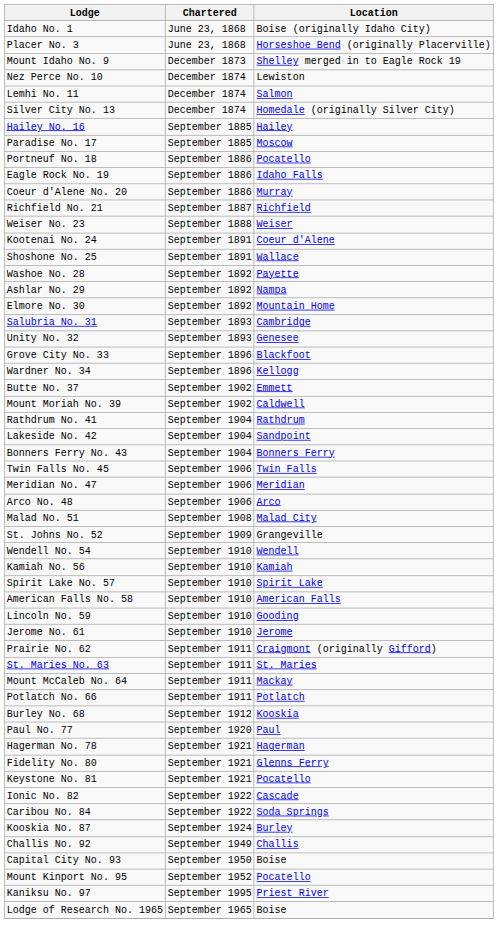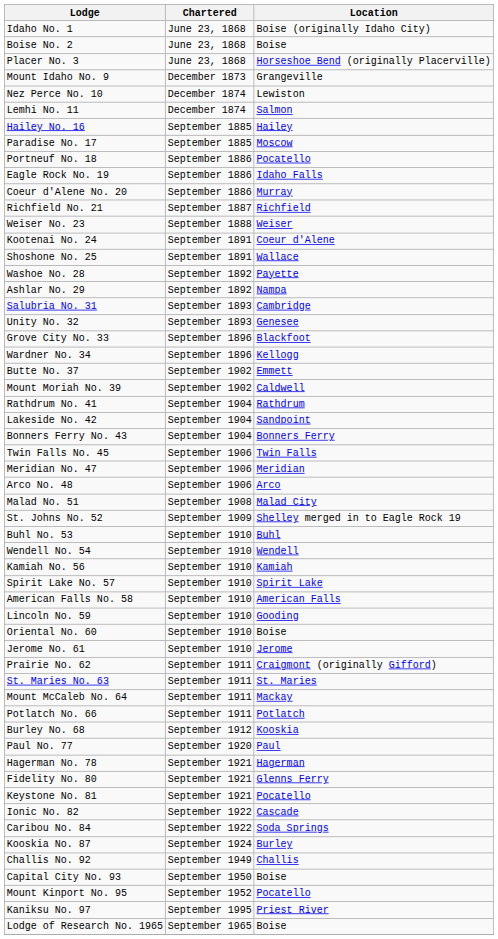 <table class="wikitable">
 <tr>
 <th>Lodge</th>
 <th>Chartered</th>
 <th>Location</th>
 </tr>
 <tr>
 <td>Idaho No. 1</td>
 <td>June 23, 1868</td>
 <td>Boise (originally Idaho City)</td>
 </tr>
 <tr>
+<td>Boise No. 2</td>
+<td>June 23, 1868</td>
+<td>Boise</td>
+</tr>
+<tr>
 <td>Placer No. 3</td>
 <td>June 23, 1868</td>
 <td><a href='#'>Horseshoe Bend</a> (originally Placerville)</td>
 </tr>
 <tr>
 <td>Mount Idaho No. 9</td>
 <td>December 1873</td>
-<td><a href='#'>Shelley</a> merged in to Eagle Rock 19</td>
+<td>Grangeville</td>
 </tr>
 <tr>
 <td>Nez Perce No. 10</td>
 <td>December 1874</td>
 <td>Lewiston</td>
 </tr>
 <tr>
 <td>Lemhi No. 11</td>
 <td>December 1874</td>
 <td><a href='#'>Salmon</a></td>
-</tr>
-<tr>
-<td>Silver City No. 13</td>
-<td>December 1874</td>
-<td><a href='#'>Homedale</a> (originally Silver City)</td>
 </tr>
 <tr>
 <td><a href='#'>Hailey No. 16</a></td>
 <td>September 1885</td>
 <td><a href='#'>Hailey</a></td>
 </tr>
 <tr>
 <td>Paradise No. 17</td>
 <td>September 1885</td>
 <td><a href='#'>Moscow</a></td>
 </tr>
 <tr>
 <td>Portneuf No. 18</td>
 <td>September 1886</td>
 <td><a href='#'>Pocatello</a></td>
 </tr>
 <tr>
 <td>Eagle Rock No. 19</td>
 <td>September 1886</td>
 <td><a href='#'>Idaho Falls</a></td>
 </tr>
 <tr>
 <td>Coeur d'Alene No. 20</td>
 <td>September 1886</td>
 <td><a href='#'>Murray</a></td>
 </tr>
 <tr>
 <td>Richfield No. 21</td>
 <td>September 1887</td>
 <td><a href='#'>Richfield</a></td>
 </tr>
 <tr>
 <td>Weiser No. 23</td>
 <td>September 1888</td>
 <td><a href='#'>Weiser</a></td>
 </tr>
 <tr>
 <td>Kootenai No. 24</td>
 <td>September 1891</td>
 <td><a href='#'>Coeur d'Alene</a></td>
 </tr>
 <tr>
 <td>Shoshone No. 25</td>
 <td>September 1891</td>
 <td><a href='#'>Wallace</a></td>
 </tr>
 <tr>
 <td>Washoe No. 28</td>
 <td>September 1892</td>
 <td><a href='#'>Payette</a></td>
 </tr>
 <tr>
 <td>Ashlar No. 29</td>
 <td>September 1892</td>
 <td><a href='#'>Nampa</a></td>
-</tr>
-<tr>
-<td>Elmore No. 30</td>
-<td>September 1892</td>
-<td><a href='#'>Mountain Home</a></td>
 </tr>
 <tr>
 <td><a href='#'>Salubria No. 31</a></td>
 <td>September 1893</td>
 <td><a href='#'>Cambridge</a></td>
 </tr>
 <tr>
 <td>Unity No. 32</td>
 <td>September 1893</td>
 <td><a href='#'>Genesee</a></td>
 </tr>
 <tr>
 <td>Grove City No. 33</td>
 <td>September 1896</td>
 <td><a href='#'>Blackfoot</a></td>
 </tr>
 <tr>
 <td>Wardner No. 34</td>
 <td>September 1896</td>
 <td><a href='#'>Kellogg</a></td>
 </tr>
 <tr>
 <td>Butte No. 37</td>
 <td>September 1902</td>
 <td><a href='#'>Emmett</a></td>
 </tr>
 <tr>
 <td>Mount Moriah No. 39</td>
 <td>September 1902</td>
 <td><a href='#'>Caldwell</a></td>
 </tr>
 <tr>
 <td>Rathdrum No. 41</td>
 <td>September 1904</td>
 <td><a href='#'>Rathdrum</a></td>
 </tr>
 <tr>
 <td>Lakeside No. 42</td>
 <td>September 1904</td>
 <td><a href='#'>Sandpoint</a></td>
 </tr>
 <tr>
 <td>Bonners Ferry No. 43</td>
 <td>September 1904</td>
 <td><a href='#'>Bonners Ferry</a></td>
 </tr>
 <tr>
 <td>Twin Falls No. 45</td>
 <td>September 1906</td>
 <td><a href='#'>Twin Falls</a></td>
 </tr>
 <tr>
 <td>Meridian No. 47</td>
 <td>September 1906</td>
 <td><a href='#'>Meridian</a></td>
 </tr>
 <tr>
 <td>Arco No. 48</td>
 <td>September 1906</td>
 <td><a href='#'>Arco</a></td>
 </tr>
 <tr>
 <td>Malad No. 51</td>
 <td>September 1908</td>
 <td><a href='#'>Malad City</a></td>
 </tr>
 <tr>
 <td>St. Johns No. 52</td>
 <td>September 1909</td>
-<td>Grangeville</td>
+<td><a href='#'>Shelley</a> merged in to Eagle Rock 19</td>
+</tr>
+<tr>
+<td>Buhl No. 53</td>
+<td>September 1910</td>
+<td><a href='#'>Buhl</a></td>
 </tr>
 <tr>
 <td>Wendell No. 54</td>
 <td>September 1910</td>
 <td><a href='#'>Wendell</a></td>
 </tr>
 <tr>
 <td>Kamiah No. 56</td>
 <td>September 1910</td>
 <td><a href='#'>Kamiah</a></td>
 </tr>
 <tr>
 <td>Spirit Lake No. 57</td>
 <td>September 1910</td>
 <td><a href='#'>Spirit Lake</a></td>
 </tr>
 <tr>
 <td>American Falls No. 58</td>
 <td>September 1910</td>
 <td><a href='#'>American Falls</a></td>
 </tr>
 <tr>
 <td>Lincoln No. 59</td>
 <td>September 1910</td>
 <td><a href='#'>Gooding</a></td>
+</tr>
+<tr>
+<td>Oriental No. 60</td>
+<td>September 1910</td>
+<td>Boise</td>
 </tr>
 <tr>
 <td>Jerome No. 61</td>
 <td>September 1910</td>
 <td><a href='#'>Jerome</a></td>
 </tr>
 <tr>
 <td>Prairie No. 62</td>
 <td>September 1911</td>
 <td><a href='#'>Craigmont</a> (originally <a href='#'>Gifford</a>)</td>
 </tr>
 <tr>
 <td><a href='#'>St. Maries No. 63</a></td>
 <td>September 1911</td>
 <td><a href='#'>St. Maries</a></td>
 </tr>
 <tr>
 <td>Mount McCaleb No. 64</td>
 <td>September 1911</td>
 <td><a href='#'>Mackay</a></td>
 </tr>
 <tr>
 <td>Potlatch No. 66</td>
 <td>September 1911</td>
 <td><a href='#'>Potlatch</a></td>
 </tr>
 <tr>
 <td>Burley No. 68</td>
 <td>September 1912</td>
 <td><a href='#'>Kooskia</a></td>
 </tr>
 <tr>
 <td>Paul No. 77</td>
 <td>September 1920</td>
 <td><a href='#'>Paul</a></td>
 </tr>
 <tr>
 <td>Hagerman No. 78</td>
 <td>September 1921</td>
 <td><a href='#'>Hagerman</a></td>
 </tr>
 <tr>
 <td>Fidelity No. 80</td>
 <td>September 1921</td>
 <td><a href='#'>Glenns Ferry</a></td>
 </tr>
 <tr>
 <td>Keystone No. 81</td>
 <td>September 1921</td>
 <td><a href='#'>Pocatello</a></td>
 </tr>
 <tr>
 <td>Ionic No. 82</td>
 <td>September 1922</td>
 <td><a href='#'>Cascade</a></td>
 </tr>
 <tr>
 <td>Caribou No. 84</td>
 <td>September 1922</td>
 <td><a href='#'>Soda Springs</a></td>
 </tr>
 <tr>
 <td>Kooskia No. 87</td>
 <td>September 1924</td>
 <td><a href='#'>Burley</a></td>
 </tr>
 <tr>
 <td>Challis No. 92</td>
 <td>September 1949</td>
 <td><a href='#'>Challis</a></td>
 </tr>
 <tr>
 <td>Capital City No. 93</td>
 <td>September 1950</td>
 <td>Boise</td>
 </tr>
 <tr>
 <td>Mount Kinport No. 95</td>
 <td>September 1952</td>
 <td><a href='#'>Pocatello</a></td>
 </tr>
 <tr>
 <td>Kaniksu No. 97</td>
 <td>September 1995</td>
 <td><a href='#'>Priest River</a></td>
 </tr>
 <tr>
 <td>Lodge of Research No. 1965</td>
 <td>September 1965</td>
 <td>Boise</td>
 </tr>
 <tr>
 </tr>
 </table>
